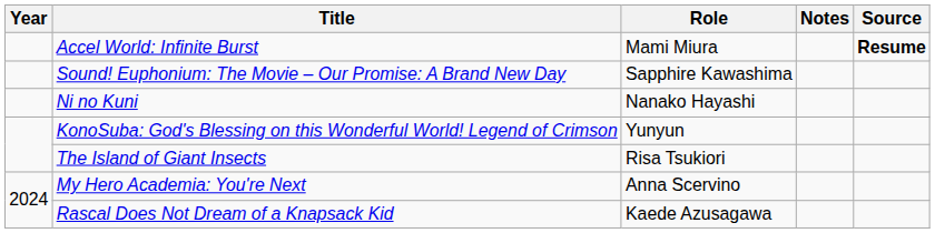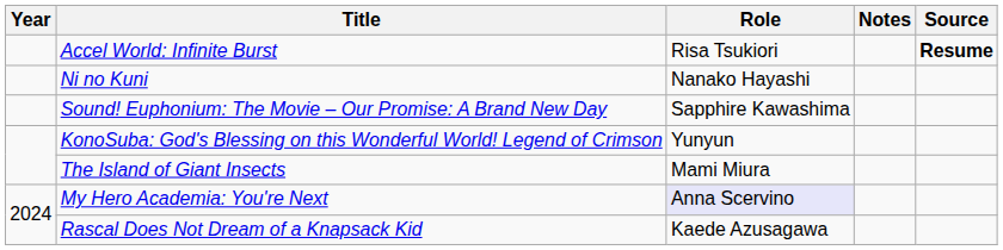 <table class="wikitable sortable">
 <tr>
 <th>Year</th>
 <th>Title</th>
 <th>Role</th>
 <th>Notes</th>
 <th>Source</th>
 </tr>
 <tr>
 <td></td>
 <td><em><a href='#'>Accel World: Infinite Burst</a></em></td>
-<td>Mami Miura</td>
+<td>Risa Tsukiori</td>
 <td></td>
 <td><strong>Resume</strong></td>
 </tr>
 <tr>
 <td></td>
-<td><em><a href='#'>Sound! Euphonium: The Movie – Our Promise: A Brand New Day</a></em></td>
-<td>Sapphire Kawashima</td>
+<td><em><a href='#'>Ni no Kuni</a></em></td>
+<td>Nanako Hayashi</td>
 <td></td>
 <td></td>
 </tr>
 <tr>
 <td></td>
-<td><em><a href='#'>Ni no Kuni</a></em></td>
-<td>Nanako Hayashi</td>
+<td><em><a href='#'>Sound! Euphonium: The Movie – Our Promise: A Brand New Day</a></em></td>
+<td>Sapphire Kawashima</td>
 <td></td>
 <td></td>
 </tr>
 <tr>
 <td rowspan="2"></td>
 <td><em><a href='#'>KonoSuba: God's Blessing on this Wonderful World! Legend of Crimson</a></em></td>
 <td>Yunyun</td>
 <td></td>
 <td></td>
 </tr>
 <tr>
 <td><em><a href='#'>The Island of Giant Insects</a></em></td>
-<td>Risa Tsukiori</td>
+<td>Mami Miura</td>
 <td></td>
 <td></td>
 </tr>
 <tr>
 <td rowspan="2">2024</td>
 <td><em><a href='#'>My Hero Academia: You're Next</a></em></td>
-<td>Anna Scervino</td>
+<td style="background: lavender;">Anna Scervino</td>
 <td></td>
 <td></td>
 </tr>
 <tr>
 <td><em><a href='#'>Rascal Does Not Dream of a Knapsack Kid</a></em></td>
 <td>Kaede Azusagawa</td>
 <td></td>
 <td></td>
 </tr>
 </table>
